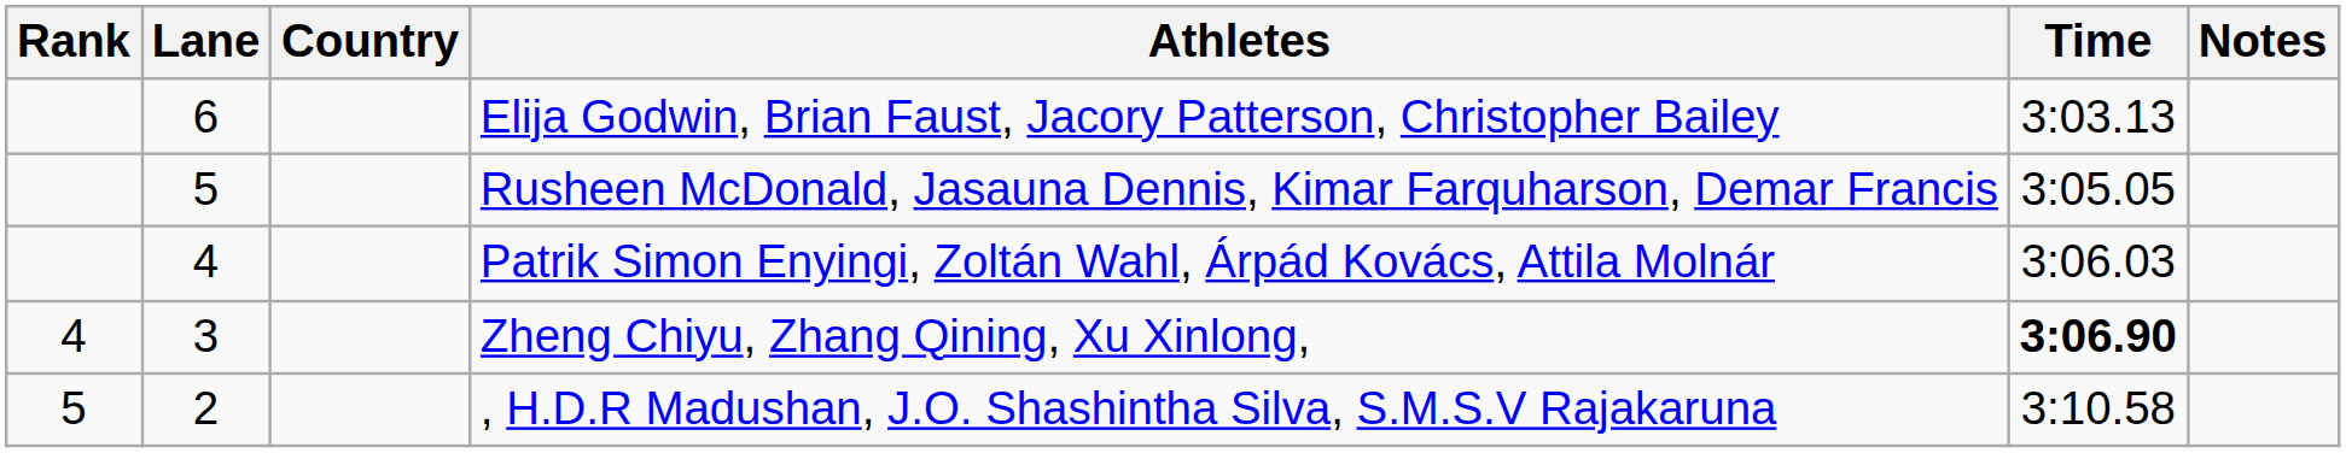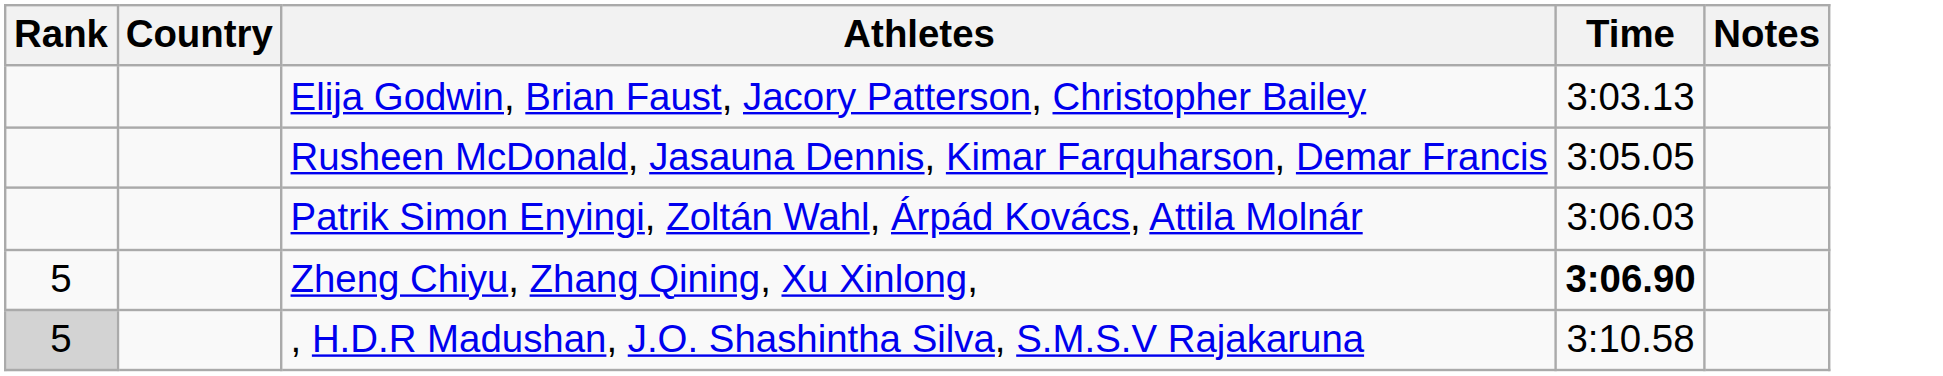 <table class="wikitable sortable" style="text-align:center">
 <tr>
 <th>Rank</th>
-<th>Lane</th>
 <th>Country</th>
 <th>Athletes</th>
 <th>Time</th>
 <th>Notes</th>
 </tr>
 <tr>
 <td></td>
-<td>6</td>
 <td align=left></td>
 <td align="left"><a href='#'>Elija Godwin</a>, <a href='#'>Brian Faust</a>, <a href='#'>Jacory Patterson</a>, <a href='#'>Christopher Bailey</a></td>
 <td>3:03.13</td>
 <td></td>
 </tr>
 <tr>
 <td></td>
-<td>5</td>
 <td align=left></td>
 <td align="left"><a href='#'>Rusheen McDonald</a>, <a href='#'>Jasauna Dennis</a>, <a href='#'>Kimar Farquharson</a>, <a href='#'>Demar Francis</a></td>
 <td>3:05.05</td>
 <td></td>
 </tr>
 <tr>
 <td></td>
-<td>4</td>
 <td align="left"></td>
 <td align="left"><a href='#'>Patrik Simon Enyingi</a>, <a href='#'>Zoltán Wahl</a>, <a href='#'>Árpád Kovács</a>, <a href='#'>Attila Molnár</a></td>
 <td>3:06.03</td>
 <td></td>
 </tr>
 <tr>
-<td>4</td>
-<td>3</td>
+<td>5</td>
 <td align="left"></td>
 <td align="left"><a href='#'>Zheng Chiyu</a>, <a href='#'>Zhang Qining</a>, <a href='#'>Xu Xinlong</a>, </td>
 <td><strong>3:06.90</strong></td>
 <td></td>
 </tr>
 <tr>
-<td>5</td>
-<td>2</td>
+<td style="background: lightgrey;">5</td>
 <td align="left"></td>
 <td align="left">, <a href='#'>H.D.R Madushan</a>, <a href='#'>J.O. Shashintha Silva</a>, <a href='#'>S.M.S.V Rajakaruna</a></td>
 <td>3:10.58</td>
 <td></td>
 </tr>
 </table>
